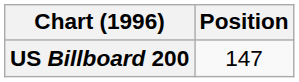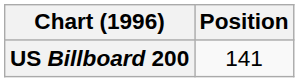 <table class="wikitable plainrowheaders" style="text-align:center">
 <tr>
 <th scope="col">Chart (1996)</th>
 <th scope="col">Position</th>
 </tr>
 <tr>
 <th scope="row">US <em>Billboard</em> 200</th>
-<td>147</td>
+<td>141</td>
 </tr>
 </table>
